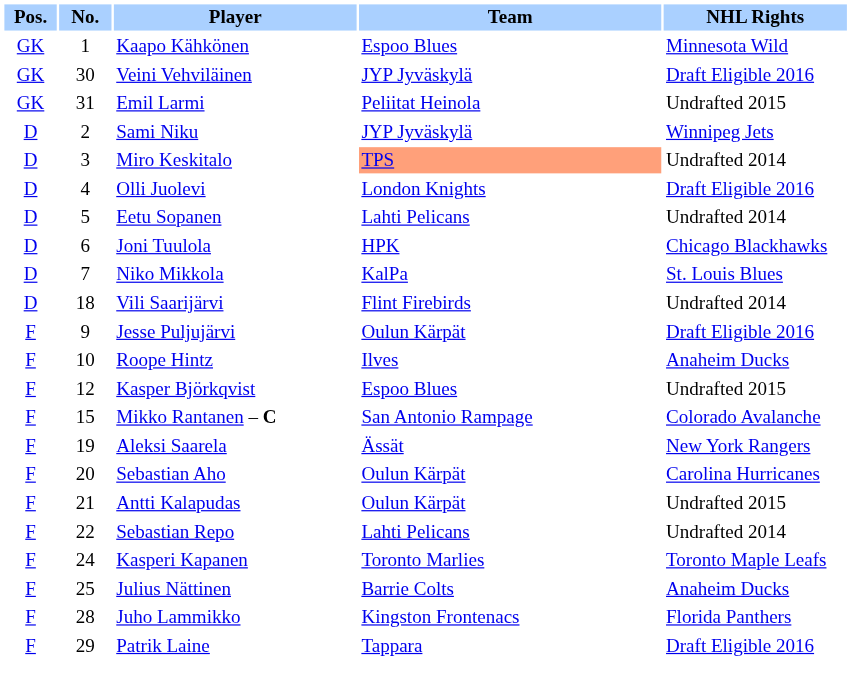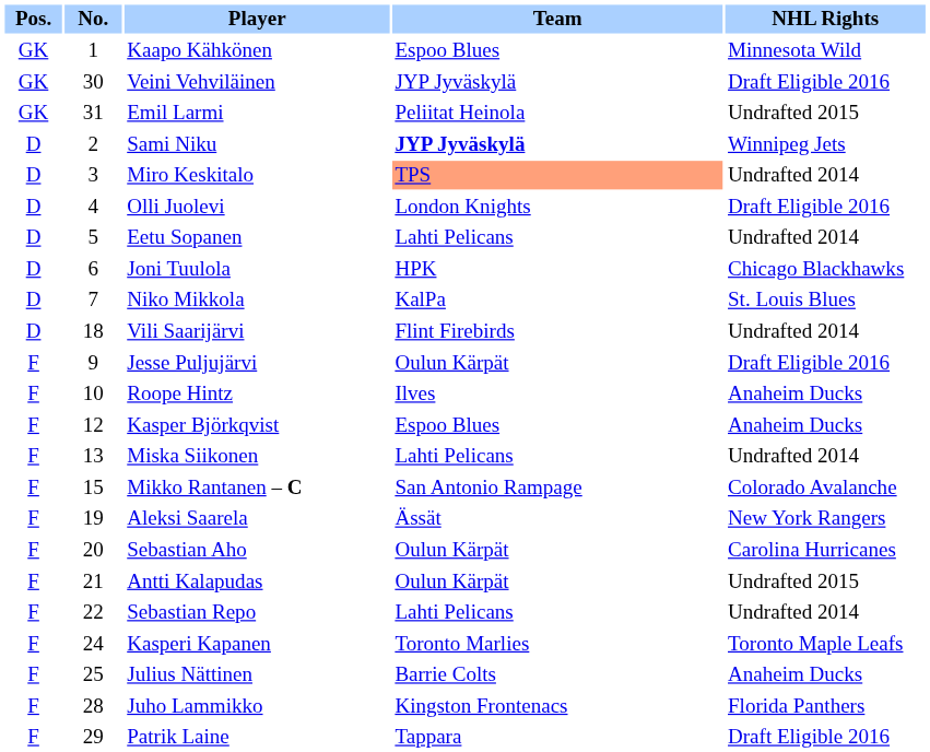 <table border="0" cellspacing="2" cellpadding="2">
 <tr bgcolor=AAD0FF>
 <th width=40>Pos.</th>
 <th width=40>No.</th>
 <th width=200>Player</th>
 <th width=250>Team</th>
 <th width=150>NHL Rights</th>
 </tr>
 <tr>
 <td style="text-align:center;"><a href='#'>GK</a></td>
 <td style="text-align:center;">1</td>
 <td><a href='#'>Kaapo Kähkönen</a></td>
 <td> <a href='#'>Espoo Blues</a></td>
 <td><a href='#'>Minnesota Wild</a></td>
 </tr>
 <tr>
 <td style="text-align:center;"><a href='#'>GK</a></td>
 <td style="text-align:center;">30</td>
 <td><a href='#'>Veini Vehviläinen</a></td>
 <td> <a href='#'>JYP Jyväskylä</a></td>
 <td><a href='#'>Draft Eligible 2016</a></td>
 </tr>
 <tr>
 <td style="text-align:center;"><a href='#'>GK</a></td>
 <td style="text-align:center;">31</td>
 <td><a href='#'>Emil Larmi</a></td>
 <td> <a href='#'>Peliitat Heinola</a></td>
 <td>Undrafted 2015</td>
 </tr>
 <tr>
 <td style="text-align:center;"><a href='#'>D</a></td>
 <td style="text-align:center;">2</td>
 <td><a href='#'>Sami Niku</a></td>
-<td> <a href='#'>JYP Jyväskylä</a></td>
+<td><strong> <a href='#'>JYP Jyväskylä</a></strong></td>
 <td><a href='#'>Winnipeg Jets</a></td>
 </tr>
 <tr>
 <td style="text-align:center;"><a href='#'>D</a></td>
 <td style="text-align:center;">3</td>
 <td><a href='#'>Miro Keskitalo</a></td>
 <td style="background: lightsalmon;"> <a href='#'>TPS</a></td>
 <td>Undrafted 2014</td>
 </tr>
 <tr>
 <td style="text-align:center;"><a href='#'>D</a></td>
 <td style="text-align:center;">4</td>
 <td><a href='#'>Olli Juolevi</a></td>
 <td> <a href='#'>London Knights</a></td>
 <td><a href='#'>Draft Eligible 2016</a></td>
 </tr>
 <tr>
 <td style="text-align:center;"><a href='#'>D</a></td>
 <td style="text-align:center;">5</td>
 <td><a href='#'>Eetu Sopanen</a></td>
 <td> <a href='#'>Lahti Pelicans</a></td>
 <td>Undrafted 2014</td>
 </tr>
 <tr>
 <td style="text-align:center;"><a href='#'>D</a></td>
 <td style="text-align:center;">6</td>
 <td><a href='#'>Joni Tuulola</a></td>
 <td> <a href='#'>HPK</a></td>
 <td><a href='#'>Chicago Blackhawks</a></td>
 </tr>
 <tr>
 <td style="text-align:center;"><a href='#'>D</a></td>
 <td style="text-align:center;">7</td>
 <td><a href='#'>Niko Mikkola</a></td>
 <td> <a href='#'>KalPa</a></td>
 <td><a href='#'>St. Louis Blues</a></td>
 </tr>
 <tr>
 <td style="text-align:center;"><a href='#'>D</a></td>
 <td style="text-align:center;">18</td>
 <td><a href='#'>Vili Saarijärvi</a></td>
 <td> <a href='#'>Flint Firebirds</a></td>
 <td>Undrafted 2014</td>
 </tr>
 <tr>
 <td style="text-align:center;"><a href='#'>F</a></td>
 <td style="text-align:center;">9</td>
 <td><a href='#'>Jesse Puljujärvi</a></td>
 <td> <a href='#'>Oulun Kärpät</a></td>
 <td><a href='#'>Draft Eligible 2016</a></td>
 </tr>
 <tr>
 <td style="text-align:center;"><a href='#'>F</a></td>
 <td style="text-align:center;">10</td>
 <td><a href='#'>Roope Hintz</a></td>
 <td> <a href='#'>Ilves</a></td>
 <td><a href='#'>Anaheim Ducks</a></td>
 </tr>
 <tr>
 <td style="text-align:center;"><a href='#'>F</a></td>
 <td style="text-align:center;">12</td>
 <td><a href='#'>Kasper Björkqvist</a></td>
 <td> <a href='#'>Espoo Blues</a></td>
-<td>Undrafted 2015</td>
+<td><a href='#'>Anaheim Ducks</a></td>
+</tr>
+<tr>
+<td style="text-align:center;"><a href='#'>F</a></td>
+<td style="text-align:center;">13</td>
+<td><a href='#'>Miska Siikonen</a></td>
+<td> <a href='#'>Lahti Pelicans</a></td>
+<td>Undrafted 2014</td>
 </tr>
 <tr>
 <td style="text-align:center;"><a href='#'>F</a></td>
 <td style="text-align:center;">15</td>
 <td><a href='#'>Mikko Rantanen</a> – <strong>C</strong></td>
 <td> <a href='#'>San Antonio Rampage</a></td>
 <td><a href='#'>Colorado Avalanche</a></td>
 </tr>
 <tr>
 <td style="text-align:center;"><a href='#'>F</a></td>
 <td style="text-align:center;">19</td>
 <td><a href='#'>Aleksi Saarela</a></td>
 <td> <a href='#'>Ässät</a></td>
 <td><a href='#'>New York Rangers</a></td>
 </tr>
 <tr>
 <td style="text-align:center;"><a href='#'>F</a></td>
 <td style="text-align:center;">20</td>
 <td><a href='#'>Sebastian Aho</a></td>
 <td> <a href='#'>Oulun Kärpät</a></td>
 <td><a href='#'>Carolina Hurricanes</a></td>
 </tr>
 <tr>
 <td style="text-align:center;"><a href='#'>F</a></td>
 <td style="text-align:center;">21</td>
 <td><a href='#'>Antti Kalapudas</a></td>
 <td> <a href='#'>Oulun Kärpät</a></td>
 <td>Undrafted 2015</td>
 </tr>
 <tr>
 <td style="text-align:center;"><a href='#'>F</a></td>
 <td style="text-align:center;">22</td>
 <td><a href='#'>Sebastian Repo</a></td>
 <td> <a href='#'>Lahti Pelicans</a></td>
 <td>Undrafted 2014</td>
 </tr>
 <tr>
 <td style="text-align:center;"><a href='#'>F</a></td>
 <td style="text-align:center;">24</td>
 <td><a href='#'>Kasperi Kapanen</a></td>
 <td> <a href='#'>Toronto Marlies</a></td>
 <td><a href='#'>Toronto Maple Leafs</a></td>
 </tr>
 <tr>
 <td style="text-align:center;"><a href='#'>F</a></td>
 <td style="text-align:center;">25</td>
 <td><a href='#'>Julius Nättinen</a></td>
 <td> <a href='#'>Barrie Colts</a></td>
 <td><a href='#'>Anaheim Ducks</a></td>
 </tr>
 <tr>
 <td style="text-align:center;"><a href='#'>F</a></td>
 <td style="text-align:center;">28</td>
 <td><a href='#'>Juho Lammikko</a></td>
 <td> <a href='#'>Kingston Frontenacs</a></td>
 <td><a href='#'>Florida Panthers</a></td>
 </tr>
 <tr>
 <td style="text-align:center;"><a href='#'>F</a></td>
 <td style="text-align:center;">29</td>
 <td><a href='#'>Patrik Laine</a></td>
 <td> <a href='#'>Tappara</a></td>
 <td><a href='#'>Draft Eligible 2016</a></td>
 </tr>
 </table>
